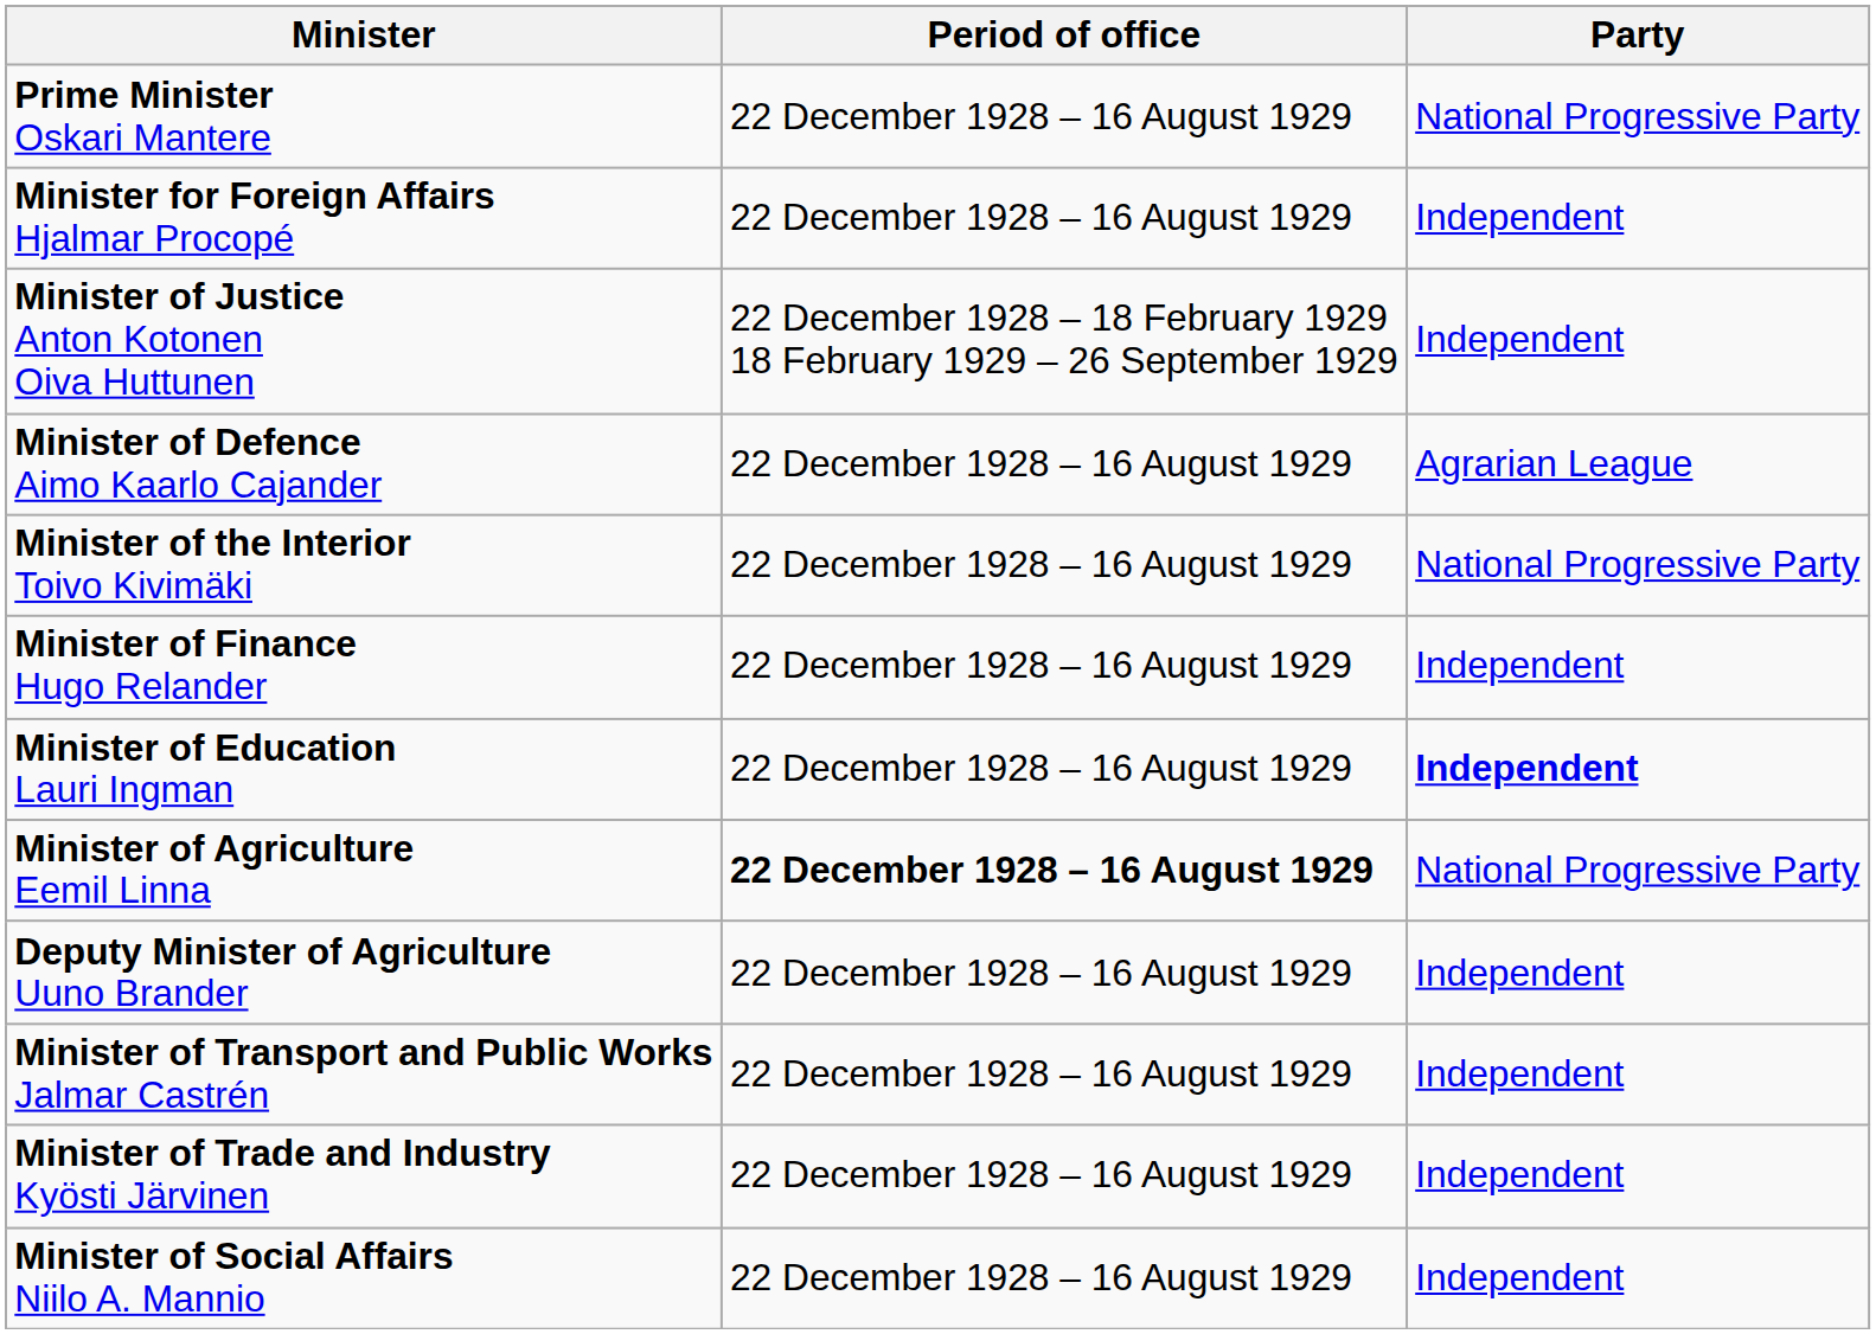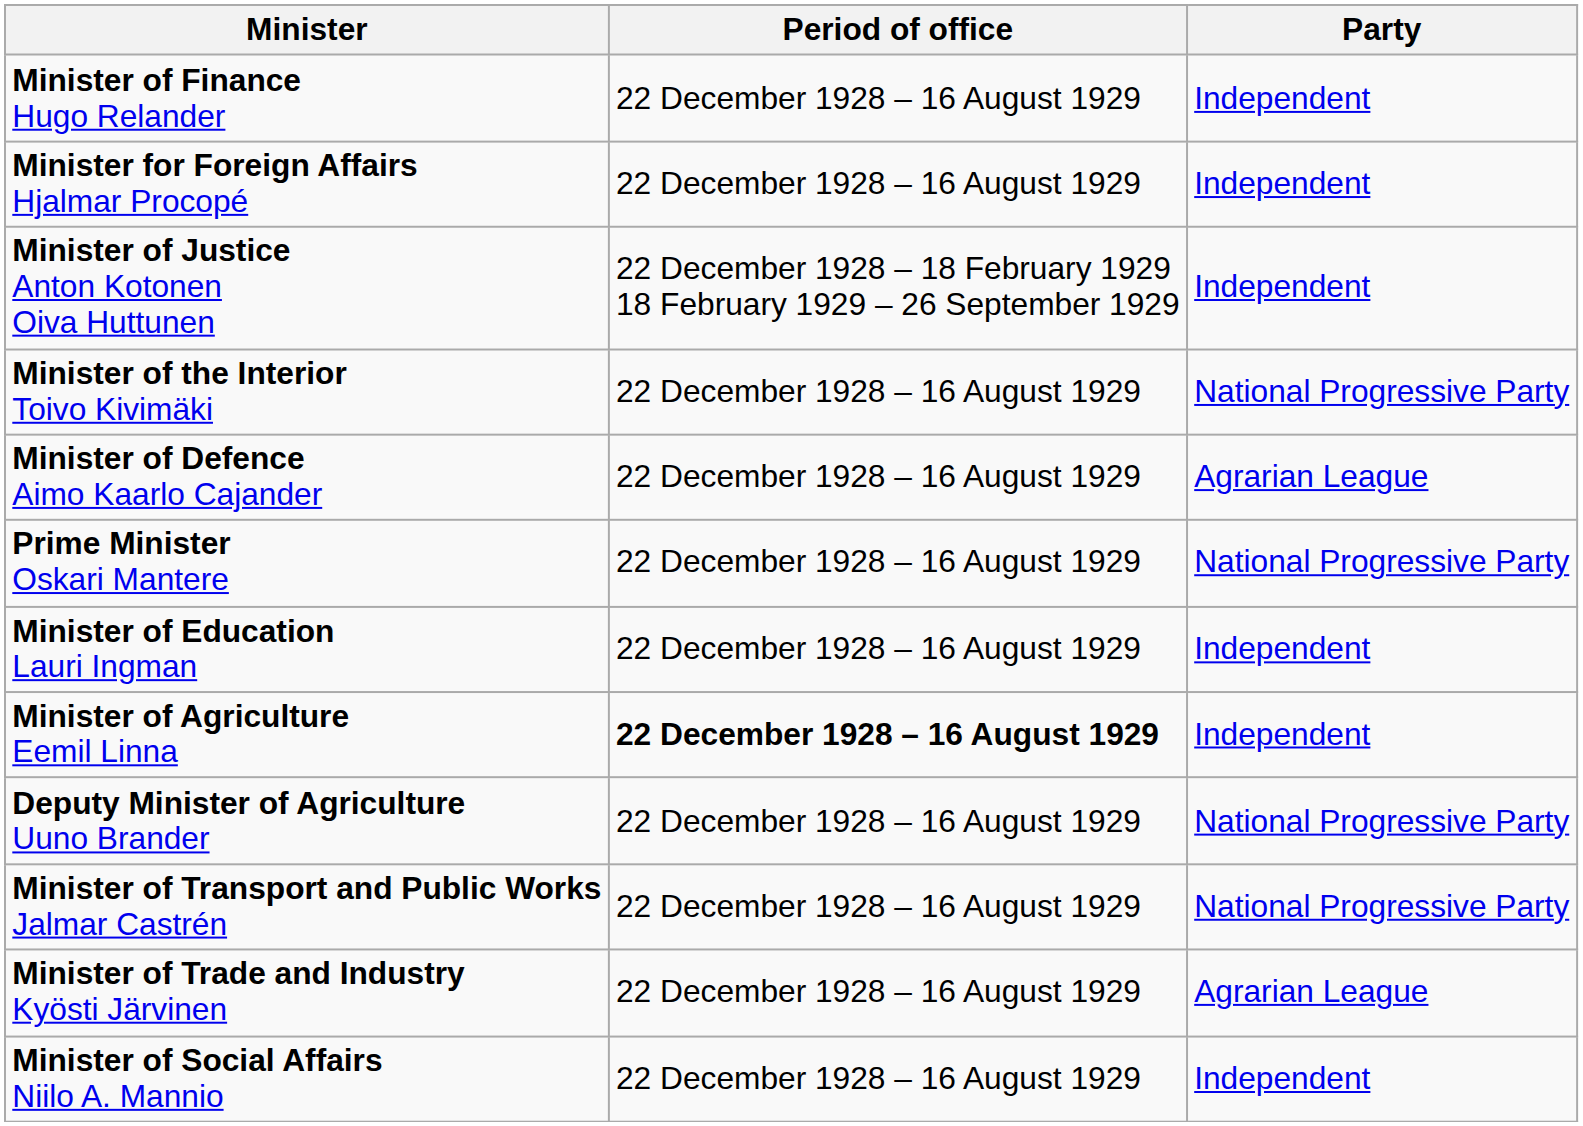 <table class="wikitable">
 <tr>
 <th>Minister</th>
 <th>Period of office</th>
 <th>Party</th>
 </tr>
 <tr>
-<td><strong>Prime Minister</strong><br><a href='#'>Oskari Mantere</a></td>
+<td><strong>Minister of Finance</strong><br><a href='#'>Hugo Relander</a></td>
 <td>22 December 1928 – 16 August 1929</td>
-<td><a href='#'>National Progressive Party</a></td>
+<td><a href='#'>Independent</a></td>
 </tr>
 <tr>
 <td><strong>Minister for Foreign Affairs </strong><br><a href='#'>Hjalmar Procopé</a></td>
 <td>22 December 1928 – 16 August 1929</td>
 <td><a href='#'>Independent</a></td>
 </tr>
 <tr>
 <td><strong>Minister of Justice</strong><br><a href='#'>Anton Kotonen</a><br><a href='#'>Oiva Huttunen</a></td>
 <td>22 December 1928 – 18 February 1929<br>18 February 1929 – 26 September 1929</td>
 <td><a href='#'>Independent</a></td>
 </tr>
 <tr>
+<td><strong>Minister of the Interior</strong><br><a href='#'>Toivo Kivimäki</a></td>
+<td>22 December 1928 – 16 August 1929</td>
+<td><a href='#'>National Progressive Party</a></td>
+</tr>
+<tr>
 <td><strong>Minister of Defence</strong><br><a href='#'>Aimo Kaarlo Cajander</a></td>
 <td>22 December 1928 – 16 August 1929</td>
 <td><a href='#'>Agrarian League</a></td>
 </tr>
 <tr>
-<td><strong>Minister of the Interior</strong><br><a href='#'>Toivo Kivimäki</a></td>
+<td><strong>Prime Minister</strong><br><a href='#'>Oskari Mantere</a></td>
 <td>22 December 1928 – 16 August 1929</td>
 <td><a href='#'>National Progressive Party</a></td>
 </tr>
 <tr>
-<td><strong>Minister of Finance</strong><br><a href='#'>Hugo Relander</a></td>
+<td><strong>Minister of Education</strong><br><a href='#'>Lauri Ingman</a></td>
 <td>22 December 1928 – 16 August 1929</td>
 <td><a href='#'>Independent</a></td>
 </tr>
 <tr>
-<td><strong>Minister of Education</strong><br><a href='#'>Lauri Ingman</a></td>
-<td>22 December 1928 – 16 August 1929</td>
-<td><strong><a href='#'>Independent</a></strong></td>
-</tr>
-<tr>
 <td><strong>Minister of Agriculture</strong><br><a href='#'>Eemil Linna</a></td>
 <td><strong>22 December 1928 – 16 August 1929</strong></td>
-<td><a href='#'>National Progressive Party</a></td>
+<td><a href='#'>Independent</a></td>
 </tr>
 <tr>
 <td><strong>Deputy Minister of Agriculture</strong><br><a href='#'>Uuno Brander</a></td>
 <td>22 December 1928 – 16 August 1929</td>
-<td><a href='#'>Independent</a></td>
+<td><a href='#'>National Progressive Party</a></td>
 </tr>
 <tr>
 <td><strong>Minister of Transport and Public Works</strong><br><a href='#'>Jalmar Castrén</a></td>
 <td>22 December 1928 – 16 August 1929</td>
-<td><a href='#'>Independent</a></td>
+<td><a href='#'>National Progressive Party</a></td>
 </tr>
 <tr>
 <td><strong>Minister of Trade and Industry</strong><br><a href='#'>Kyösti Järvinen</a></td>
 <td>22 December 1928 – 16 August 1929</td>
-<td><a href='#'>Independent</a></td>
+<td><a href='#'>Agrarian League</a></td>
 </tr>
 <tr>
 <td><strong>Minister of Social Affairs</strong><br><a href='#'>Niilo A. Mannio</a></td>
 <td>22 December 1928 – 16 August 1929</td>
 <td><a href='#'>Independent</a></td>
 </tr>
 </table>
